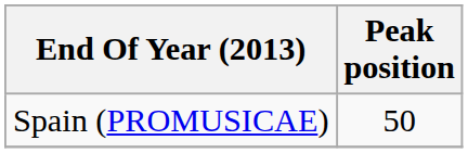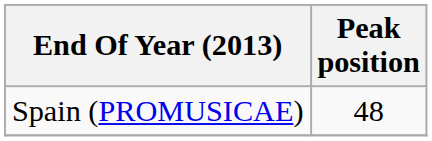 <table class="wikitable sortable">
 <tr>
 <th scope="col">End Of Year (2013)</th>
 <th scope="col">Peak<br>position</th>
 </tr>
 <tr>
 <td>Spain (<a href='#'>PROMUSICAE</a>)</td>
-<td style="text-align:center;">50</td>
+<td style="text-align:center;">48</td>
 </tr>
 <tr>
 </tr>
 </table>
